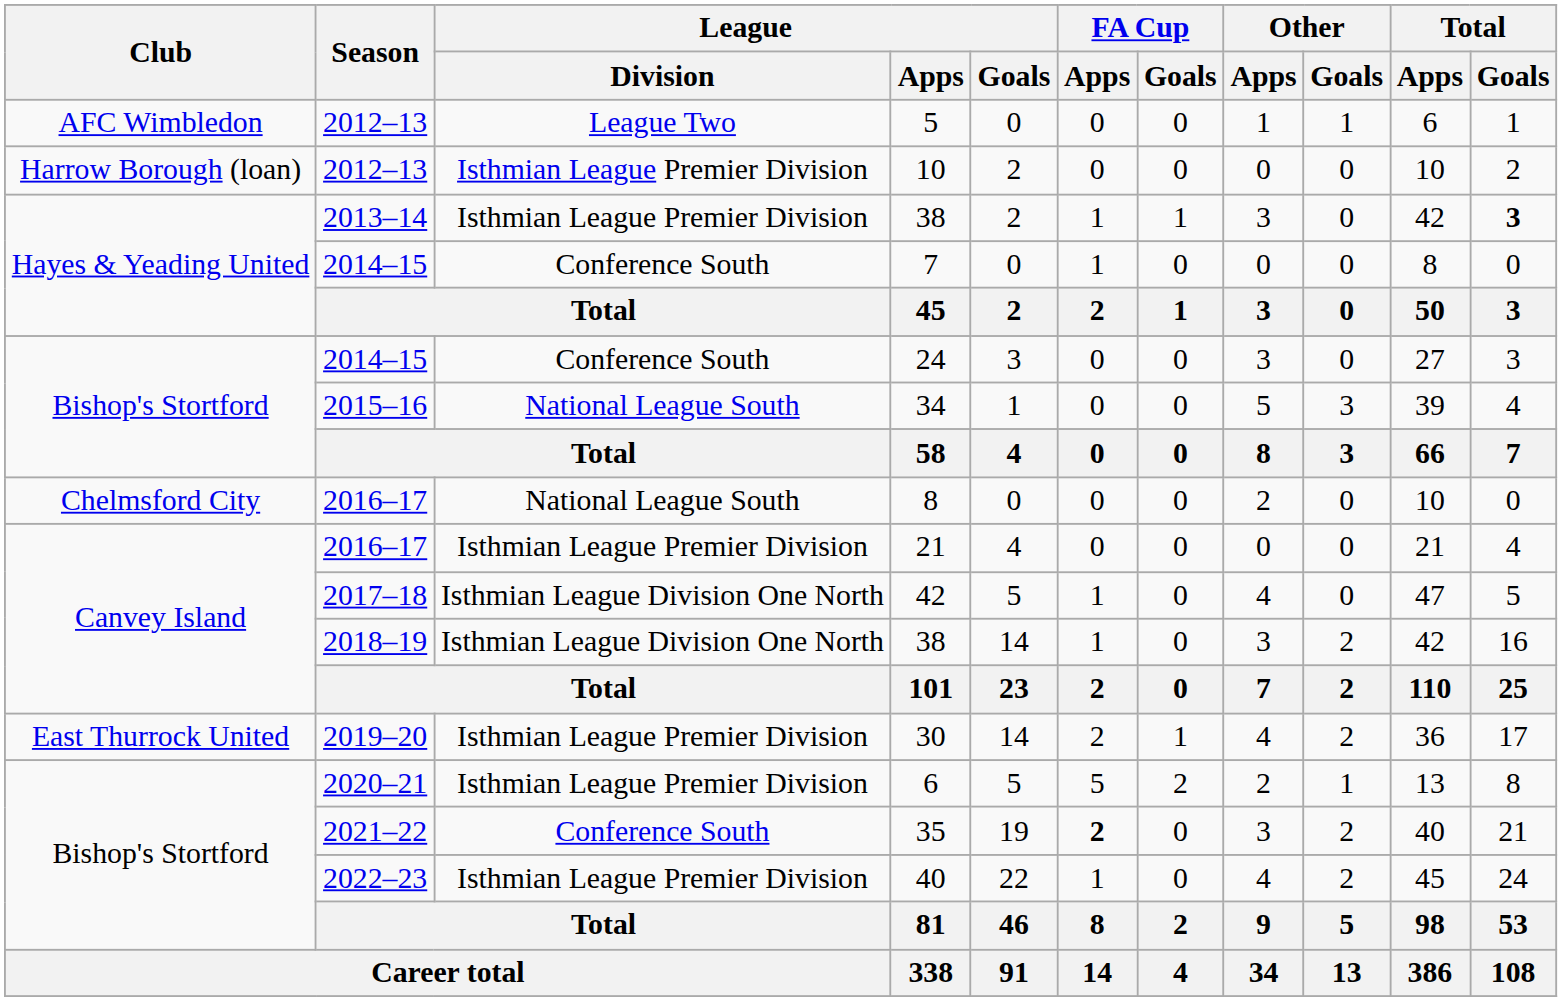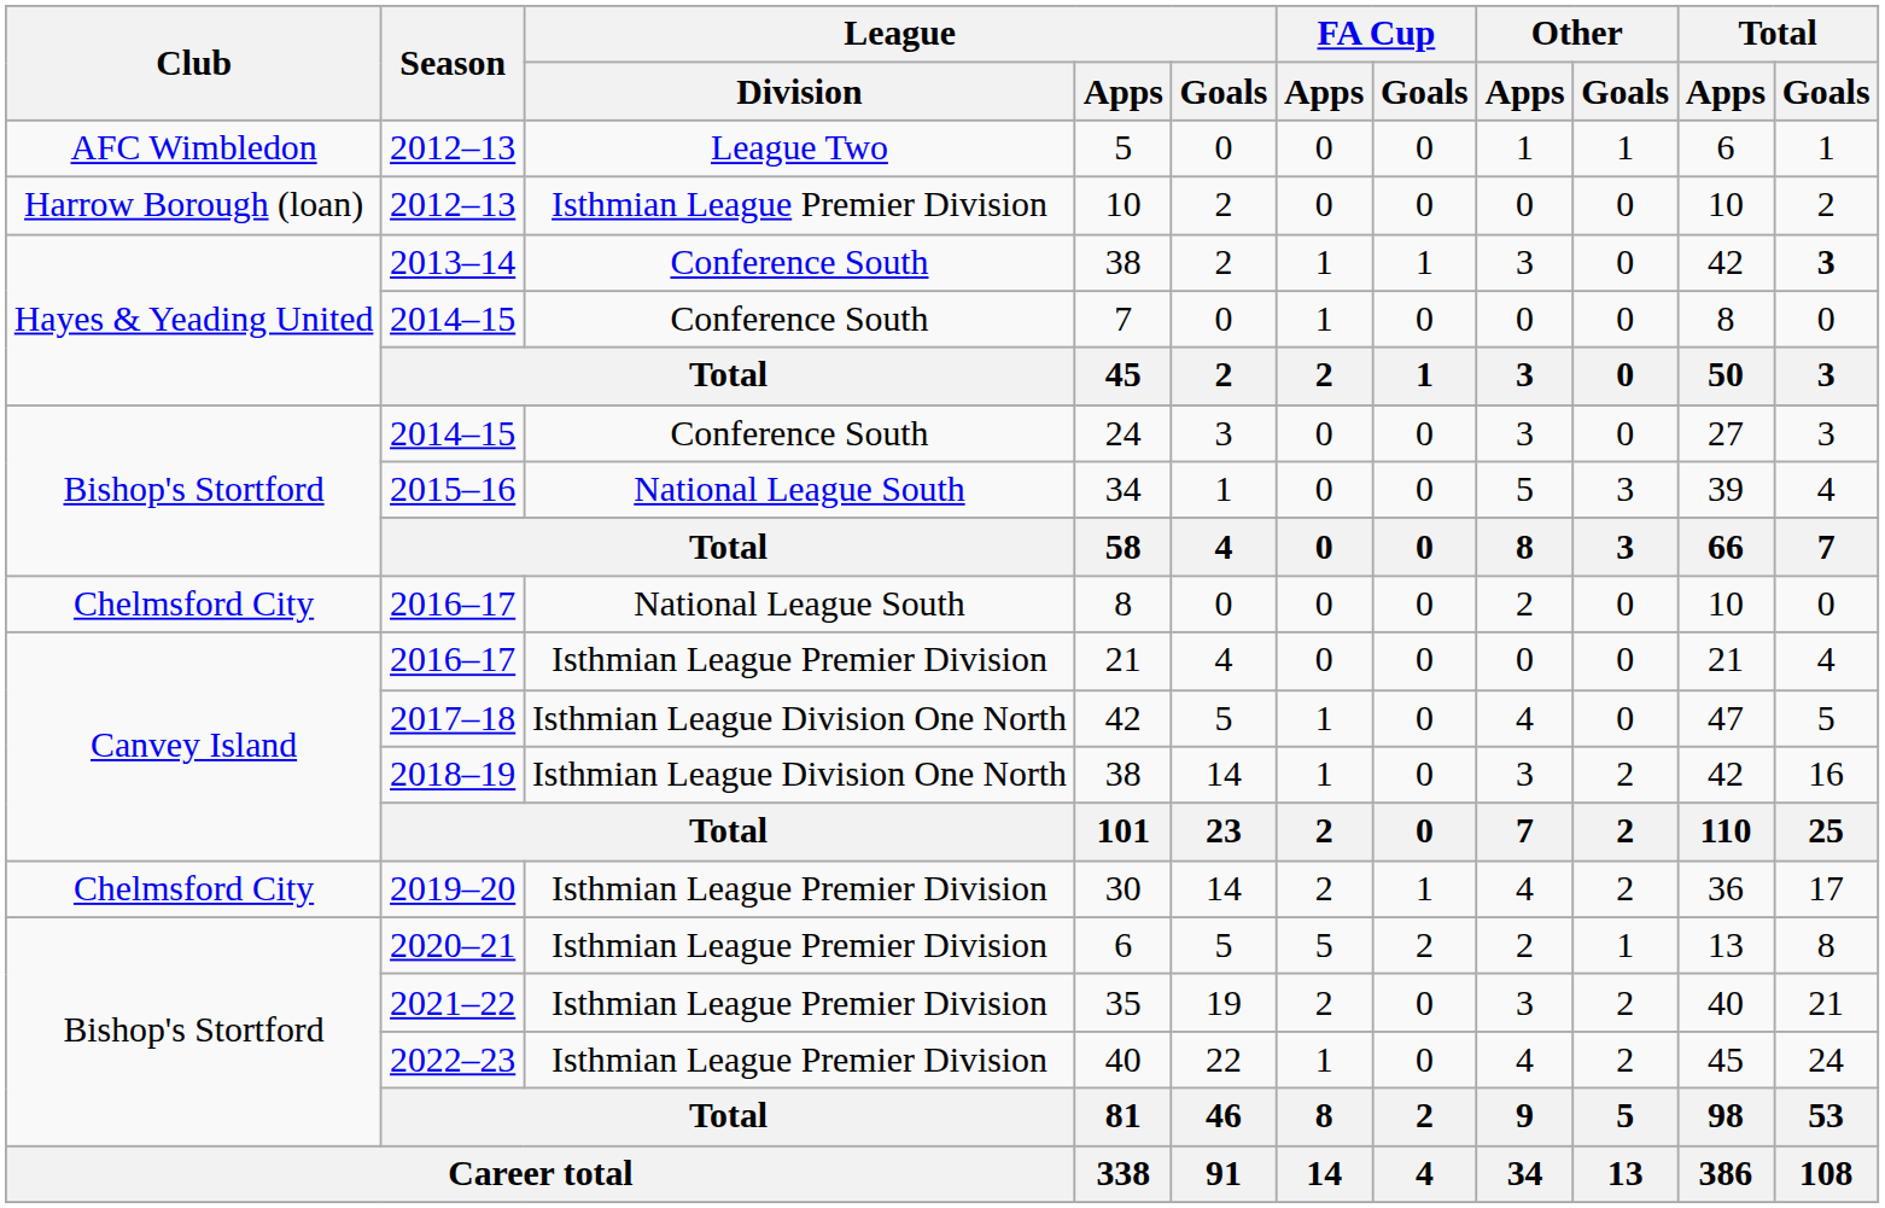 <table class=wikitable style="text-align:center">
 <tr>
 <th rowspan="2">Club</th>
 <th rowspan="2">Season</th>
 <th colspan="3">League</th>
 <th colspan="2"><a href='#'>FA Cup</a></th>
 <th colspan="2">Other</th>
 <th colspan="2">Total</th>
 </tr>
 <tr>
 <th>Division</th>
 <th>Apps</th>
 <th>Goals</th>
 <th>Apps</th>
 <th>Goals</th>
 <th>Apps</th>
 <th>Goals</th>
 <th>Apps</th>
 <th>Goals</th>
 </tr>
 <tr>
 <td><a href='#'>AFC Wimbledon</a></td>
 <td><a href='#'>2012–13</a></td>
 <td><a href='#'>League Two</a></td>
 <td>5</td>
 <td>0</td>
 <td>0</td>
 <td>0</td>
 <td>1</td>
 <td>1</td>
 <td>6</td>
 <td>1</td>
 </tr>
 <tr>
 <td><a href='#'>Harrow Borough</a> (loan)</td>
 <td><a href='#'>2012–13</a></td>
 <td><a href='#'>Isthmian League</a> Premier Division</td>
 <td>10</td>
 <td>2</td>
 <td>0</td>
 <td>0</td>
 <td>0</td>
 <td>0</td>
 <td>10</td>
 <td>2</td>
 </tr>
 <tr>
 <td rowspan="3"><a href='#'>Hayes & Yeading United</a></td>
 <td><a href='#'>2013–14</a></td>
-<td>Isthmian League Premier Division</td>
+<td><a href='#'>Conference South</a></td>
 <td>38</td>
 <td>2</td>
 <td>1</td>
 <td>1</td>
 <td>3</td>
 <td>0</td>
 <td>42</td>
 <td><strong>3</strong></td>
 </tr>
 <tr>
 <td><a href='#'>2014–15</a></td>
 <td>Conference South</td>
 <td>7</td>
 <td>0</td>
 <td>1</td>
 <td>0</td>
 <td>0</td>
 <td>0</td>
 <td>8</td>
 <td>0</td>
 </tr>
 <tr>
 <th colspan="2">Total</th>
 <th>45</th>
 <th>2</th>
 <th>2</th>
 <th>1</th>
 <th>3</th>
 <th>0</th>
 <th>50</th>
 <th>3</th>
 </tr>
 <tr>
 <td rowspan="3"><a href='#'>Bishop's Stortford</a></td>
 <td><a href='#'>2014–15</a></td>
 <td>Conference South</td>
 <td>24</td>
 <td>3</td>
 <td>0</td>
 <td>0</td>
 <td>3</td>
 <td>0</td>
 <td>27</td>
 <td>3</td>
 </tr>
 <tr>
 <td><a href='#'>2015–16</a></td>
 <td><a href='#'>National League South</a></td>
 <td>34</td>
 <td>1</td>
 <td>0</td>
 <td>0</td>
 <td>5</td>
 <td>3</td>
 <td>39</td>
 <td>4</td>
 </tr>
 <tr>
 <th colspan="2">Total</th>
 <th>58</th>
 <th>4</th>
 <th>0</th>
 <th>0</th>
 <th>8</th>
 <th>3</th>
 <th>66</th>
 <th>7</th>
 </tr>
 <tr>
 <td><a href='#'>Chelmsford City</a></td>
 <td><a href='#'>2016–17</a></td>
 <td>National League South</td>
 <td>8</td>
 <td>0</td>
 <td>0</td>
 <td>0</td>
 <td>2</td>
 <td>0</td>
 <td>10</td>
 <td>0</td>
 </tr>
 <tr>
 <td rowspan="4"><a href='#'>Canvey Island</a></td>
 <td><a href='#'>2016–17</a></td>
 <td>Isthmian League Premier Division</td>
 <td>21</td>
 <td>4</td>
 <td>0</td>
 <td>0</td>
 <td>0</td>
 <td>0</td>
 <td>21</td>
 <td>4</td>
 </tr>
 <tr>
 <td><a href='#'>2017–18</a></td>
 <td>Isthmian League Division One North</td>
 <td>42</td>
 <td>5</td>
 <td>1</td>
 <td>0</td>
 <td>4</td>
 <td>0</td>
 <td>47</td>
 <td>5</td>
 </tr>
 <tr>
 <td><a href='#'>2018–19</a></td>
 <td>Isthmian League Division One North</td>
 <td>38</td>
 <td>14</td>
 <td>1</td>
 <td>0</td>
 <td>3</td>
 <td>2</td>
 <td>42</td>
 <td>16</td>
 </tr>
 <tr>
 <th colspan="2">Total</th>
 <th>101</th>
 <th>23</th>
 <th>2</th>
 <th>0</th>
 <th>7</th>
 <th>2</th>
 <th>110</th>
 <th>25</th>
 </tr>
 <tr>
-<td><a href='#'>East Thurrock United</a></td>
+<td><a href='#'>Chelmsford City</a></td>
 <td><a href='#'>2019–20</a></td>
 <td>Isthmian League Premier Division</td>
 <td>30</td>
 <td>14</td>
 <td>2</td>
 <td>1</td>
 <td>4</td>
 <td>2</td>
 <td>36</td>
 <td>17</td>
 </tr>
 <tr>
 <td rowspan="4">Bishop's Stortford</td>
 <td><a href='#'>2020–21</a></td>
 <td>Isthmian League Premier Division</td>
 <td>6</td>
 <td>5</td>
 <td>5</td>
 <td>2</td>
 <td>2</td>
 <td>1</td>
 <td>13</td>
 <td>8</td>
 </tr>
 <tr>
 <td><a href='#'>2021–22</a></td>
-<td><a href='#'>Conference South</a></td>
+<td>Isthmian League Premier Division</td>
 <td>35</td>
 <td>19</td>
-<td><strong>2</strong></td>
+<td>2</td>
 <td>0</td>
 <td>3</td>
 <td>2</td>
 <td>40</td>
 <td>21</td>
 </tr>
 <tr>
 <td><a href='#'>2022–23</a></td>
 <td>Isthmian League Premier Division</td>
 <td>40</td>
 <td>22</td>
 <td>1</td>
 <td>0</td>
 <td>4</td>
 <td>2</td>
 <td>45</td>
 <td>24</td>
 </tr>
 <tr>
 <th colspan="2">Total</th>
 <th>81</th>
 <th>46</th>
 <th>8</th>
 <th>2</th>
 <th>9</th>
 <th>5</th>
 <th>98</th>
 <th>53</th>
 </tr>
 <tr>
 <th colspan="3">Career total</th>
 <th>338</th>
 <th>91</th>
 <th>14</th>
 <th>4</th>
 <th>34</th>
 <th>13</th>
 <th>386</th>
 <th>108</th>
 </tr>
 <tr>
 </tr>
 </table>
